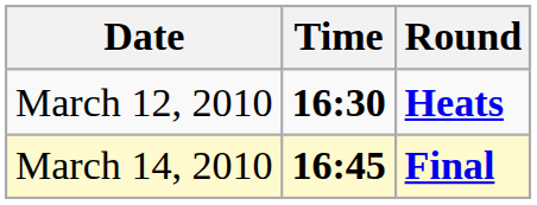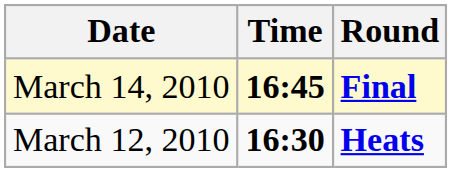 <table class="wikitable">
 <tr>
 <th>Date</th>
 <th>Time</th>
 <th>Round</th>
 </tr>
+<tr style=background:lemonchiffon>
+<td>March 14, 2010</td>
+<td><strong>16:45</strong></td>
+<td><strong><a href='#'>Final</a></strong></td>
+</tr>
 <tr>
 <td>March 12, 2010</td>
 <td><strong>16:30</strong></td>
 <td><strong><a href='#'>Heats</a></strong></td>
 </tr>
-<tr style=background:lemonchiffon>
-<td>March 14, 2010</td>
-<td><strong>16:45</strong></td>
-<td><strong><a href='#'>Final</a></strong></td>
-</tr>
 </table>
